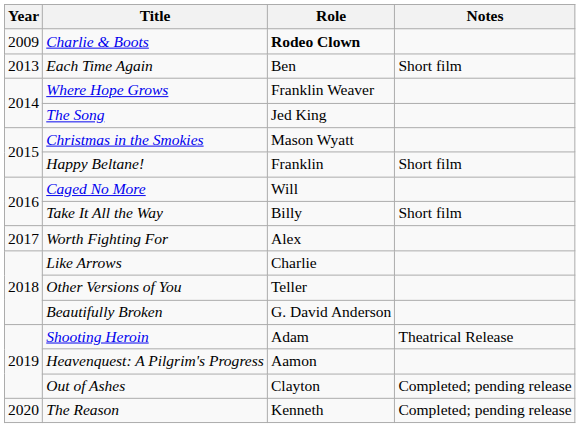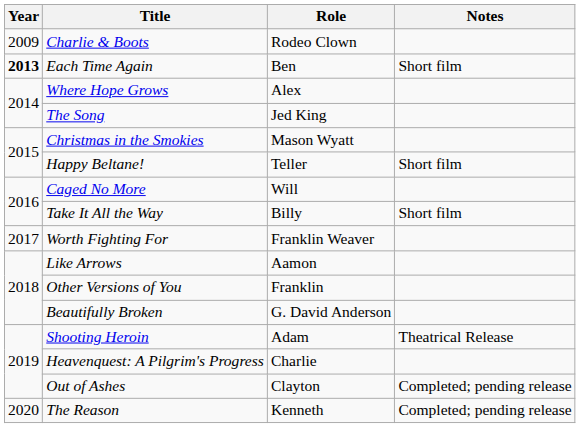 <table class="wikitable sortable">
 <tr>
 <th>Year</th>
 <th>Title</th>
 <th>Role</th>
 <th class="unsortable">Notes</th>
 </tr>
 <tr>
 <td>2009</td>
 <td><em><a href='#'>Charlie & Boots</a></em></td>
-<td><strong>Rodeo Clown</strong></td>
+<td>Rodeo Clown</td>
 <td></td>
 </tr>
 <tr>
-<td>2013</td>
+<td><strong>2013</strong></td>
 <td><em>Each Time Again</em></td>
 <td>Ben</td>
 <td>Short film</td>
 </tr>
 <tr>
 <td rowspan="2">2014</td>
 <td><em><a href='#'>Where Hope Grows</a></em></td>
-<td>Franklin Weaver</td>
+<td>Alex</td>
 <td></td>
 </tr>
 <tr>
 <td><em><a href='#'>The Song</a></em></td>
 <td>Jed King</td>
 <td></td>
 </tr>
 <tr>
 <td rowspan="2">2015</td>
 <td><em><a href='#'>Christmas in the Smokies</a></em></td>
 <td>Mason Wyatt</td>
 <td></td>
 </tr>
 <tr>
 <td><em>Happy Beltane!</em></td>
-<td>Franklin</td>
+<td>Teller</td>
 <td>Short film</td>
 </tr>
 <tr>
 <td rowspan="2">2016</td>
 <td><em><a href='#'>Caged No More</a></em></td>
 <td>Will</td>
 <td></td>
 </tr>
 <tr>
 <td><em>Take It All the Way</em></td>
 <td>Billy</td>
 <td>Short film</td>
 </tr>
 <tr>
 <td>2017</td>
 <td><em>Worth Fighting For</em></td>
-<td>Alex</td>
+<td>Franklin Weaver</td>
 <td></td>
 </tr>
 <tr>
 <td rowspan="3">2018</td>
 <td><em>Like Arrows</em></td>
-<td>Charlie</td>
+<td>Aamon</td>
 <td></td>
 </tr>
 <tr>
 <td><em>Other Versions of You</em></td>
-<td>Teller</td>
+<td>Franklin</td>
 <td></td>
 </tr>
 <tr>
 <td><em>Beautifully Broken</em></td>
 <td>G. David Anderson</td>
 <td></td>
 </tr>
 <tr>
 <td rowspan="3">2019</td>
 <td><em><a href='#'>Shooting Heroin</a></em></td>
 <td>Adam</td>
 <td>Theatrical Release</td>
 </tr>
 <tr>
 <td><em>Heavenquest: A Pilgrim's Progress</em></td>
-<td>Aamon</td>
+<td>Charlie</td>
 <td></td>
 </tr>
 <tr>
 <td><em>Out of Ashes</em></td>
 <td>Clayton</td>
 <td>Completed; pending release</td>
 </tr>
 <tr>
 <td>2020</td>
 <td><em>The Reason</em></td>
 <td>Kenneth</td>
 <td>Completed; pending release</td>
 </tr>
 </table>
